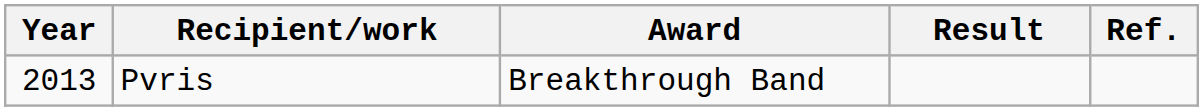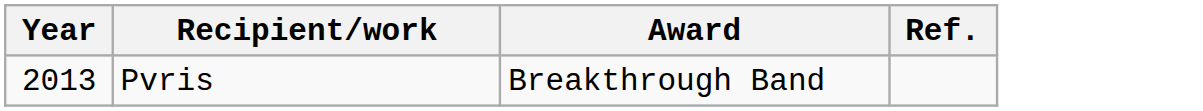 <table class="wikitable plainrowheaders">
 <tr>
 <th scope="col" style="width:3em;">Year</th>
 <th scope="col" style="width:12em;">Recipient/work</th>
 <th scope="col" style="width:12em;">Award</th>
-<th scope="col" style="width:6em;">Result</th>
 <th scope="col" style="width:3em;">Ref.</th>
 </tr>
 <tr>
 <td align="center">2013</td>
 <td>Pvris</td>
 <td>Breakthrough Band</td>
-<td></td>
 <td align="center"></td>
 </tr>
 </table>
